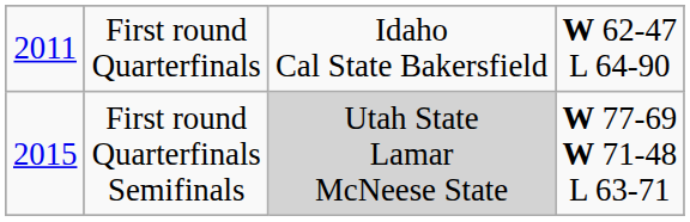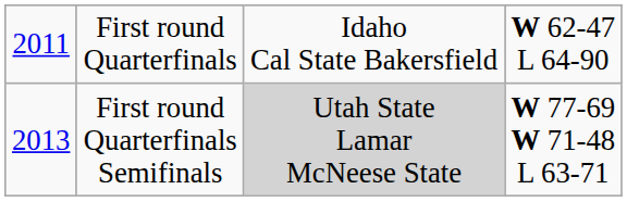 <table class="wikitable">
 <tr align="center">
 <td><a href='#'>2011</a></td>
 <td>First round <br> Quarterfinals</td>
 <td>Idaho <br> Cal State Bakersfield</td>
 <td><strong>W</strong> 62-47 <br> L 64-90</td>
 </tr>
 <tr align="center">
-<td><a href='#'>2015</a></td>
+<td><a href='#'>2013</a></td>
 <td>First round <br> Quarterfinals <br> Semifinals</td>
 <td style="background: lightgrey;">Utah State <br> Lamar <br> McNeese State</td>
 <td><strong>W</strong> 77-69 <br> <strong>W</strong> 71-48 <br> L 63-71</td>
 </tr>
 </table>
